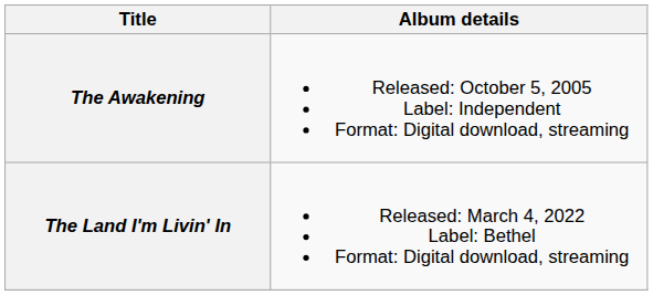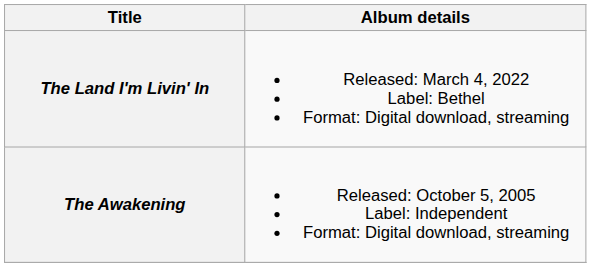 <table class="wikitable plainrowheaders" style="text-align:center;">
 <tr>
 <th scope="col" style="width:14em;">Title</th>
 <th scope="col" style="width:20em;">Album details</th>
 </tr>
 <tr>
+<th scope="row"><em>The Land I'm Livin' In</em></th>
+<td><br><ul><li>Released: March 4, 2022</li><li>Label: Bethel</li><li>Format: Digital download, streaming</li></ul></td>
+</tr>
+<tr>
 <th scope="row"><em>The Awakening</em></th>
 <td><br><ul><li>Released: October 5, 2005</li><li>Label: Independent</li><li>Format: Digital download, streaming</li></ul></td>
 </tr>
 <tr>
-<th scope="row"><em>The Land I'm Livin' In</em></th>
-<td><br><ul><li>Released: March 4, 2022</li><li>Label: Bethel</li><li>Format: Digital download, streaming</li></ul></td>
-</tr>
-<tr>
 </tr>
 </table>
